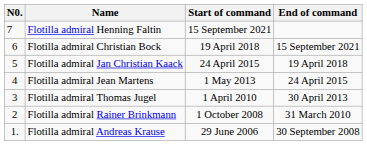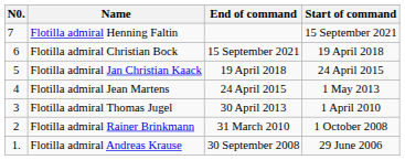 <table class="wikitable">
 <tr>
 <th>N0.</th>
 <th>Name</th>
+<th>End of command</th>
 <th>Start of command</th>
-<th>End of command</th>
 </tr>
 <tr>
 <td>7</td>
 <td><a href='#'>Flotilla admiral</a> Henning Faltin</td>
+<td></td>
 <td>15 September 2021</td>
-<td></td>
 </tr>
 <tr>
 <td align="center">6</td>
 <td>Flotilla admiral Christian Bock</td>
+<td align="center">15 September 2021</td>
 <td align="center">19 April 2018</td>
-<td align="center">15 September 2021</td>
 </tr>
 <tr>
 <td align="center">5</td>
 <td>Flotilla admiral <a href='#'>Jan Christian Kaack</a></td>
+<td align="center">19 April 2018</td>
 <td align="center">24 April 2015</td>
-<td align="center">19 April 2018</td>
 </tr>
 <tr>
 <td align="center">4</td>
 <td>Flotilla admiral Jean Martens</td>
+<td align="center">24 April 2015</td>
 <td align="center">1 May 2013</td>
-<td align="center">24 April 2015</td>
 </tr>
 <tr>
 <td align="center">3</td>
 <td>Flotilla admiral Thomas Jugel</td>
+<td align="center">30 April 2013</td>
 <td align="center">1 April 2010</td>
-<td align="center">30 April 2013</td>
 </tr>
 <tr>
 <td align="center">2</td>
 <td>Flotilla admiral <a href='#'>Rainer Brinkmann</a></td>
+<td align="center">31 March 2010</td>
 <td align="center">1 October 2008</td>
-<td align="center">31 March 2010</td>
 </tr>
 <tr>
 <td align="center">1.</td>
 <td>Flotilla admiral <a href='#'>Andreas Krause</a></td>
+<td align="center">30 September 2008</td>
 <td align="center">29 June 2006</td>
-<td align="center">30 September 2008</td>
 </tr>
 </table>
